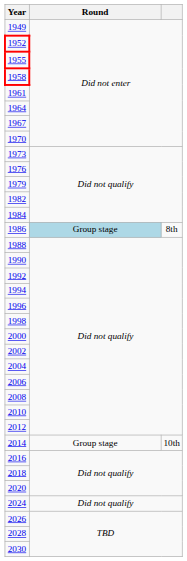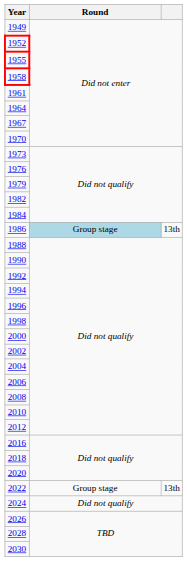 <table class="wikitable" style="text-align: center; font-size:90%">
 <tr>
 <th>Year</th>
 <th style="width:200px">Round</th>
 <th></th>
 </tr>
 <tr>
 <td><a href='#'>1949</a></td>
 <td colspan="2" rowspan="8"><em>Did not enter</em></td>
 </tr>
 <tr>
 <td style="border: 3px solid red"><a href='#'>1952</a></td>
 </tr>
 <tr>
 <td style="border: 3px solid red"><a href='#'>1955</a></td>
 </tr>
 <tr>
 <td style="border: 3px solid red"><a href='#'>1958</a></td>
 </tr>
 <tr>
 <td><a href='#'>1961</a></td>
 </tr>
 <tr>
 <td><a href='#'>1964</a></td>
 </tr>
 <tr>
 <td><a href='#'>1967</a></td>
 </tr>
 <tr>
 <td><a href='#'>1970</a></td>
 </tr>
 <tr>
 <td><a href='#'>1973</a></td>
 <td colspan="2" rowspan="5"><em>Did not qualify</em></td>
 </tr>
 <tr>
 <td><a href='#'>1976</a></td>
 </tr>
 <tr>
 <td><a href='#'>1979</a></td>
 </tr>
 <tr>
 <td><a href='#'>1982</a></td>
 </tr>
 <tr>
 <td><a href='#'>1984</a></td>
 </tr>
 <tr>
 <td><a href='#'>1986</a></td>
 <td style="background: lightblue;">Group stage</td>
-<td>8th</td>
+<td>13th</td>
 </tr>
 <tr>
 <td><a href='#'>1988</a></td>
 <td colspan="2" rowspan="13"><em>Did not qualify</em></td>
 </tr>
 <tr>
 <td><a href='#'>1990</a></td>
 </tr>
 <tr>
 <td><a href='#'>1992</a></td>
 </tr>
 <tr>
 <td><a href='#'>1994</a></td>
 </tr>
 <tr>
 <td><a href='#'>1996</a></td>
 </tr>
 <tr>
 <td><a href='#'>1998</a></td>
 </tr>
 <tr>
 <td><a href='#'>2000</a></td>
 </tr>
 <tr>
 <td><a href='#'>2002</a></td>
 </tr>
 <tr>
 <td><a href='#'>2004</a></td>
 </tr>
 <tr>
 <td><a href='#'>2006</a></td>
 </tr>
 <tr>
 <td><a href='#'>2008</a></td>
 </tr>
 <tr>
 <td><a href='#'>2010</a></td>
 </tr>
 <tr>
 <td><a href='#'>2012</a></td>
 </tr>
 <tr>
-<td><a href='#'>2014</a></td>
-<td>Group stage</td>
-<td>10th</td>
-</tr>
-<tr>
 <td><a href='#'>2016</a></td>
 <td colspan="2" rowspan="3"><em>Did not qualify</em></td>
 </tr>
 <tr>
 <td><a href='#'>2018</a></td>
 </tr>
 <tr>
 <td><a href='#'>2020</a></td>
+</tr>
+<tr>
+<td><a href='#'>2022</a></td>
+<td>Group stage</td>
+<td>13th</td>
 </tr>
 <tr>
 <td><a href='#'>2024</a></td>
 <td colspan="2" rowspan="1"><em>Did not qualify</em></td>
 </tr>
 <tr>
 <td><a href='#'>2026</a></td>
 <td colspan="2" rowspan="3"><em>TBD</em></td>
 </tr>
 <tr>
 <td><a href='#'>2028</a></td>
 </tr>
 <tr>
 <td><a href='#'>2030</a></td>
 </tr>
 </table>
